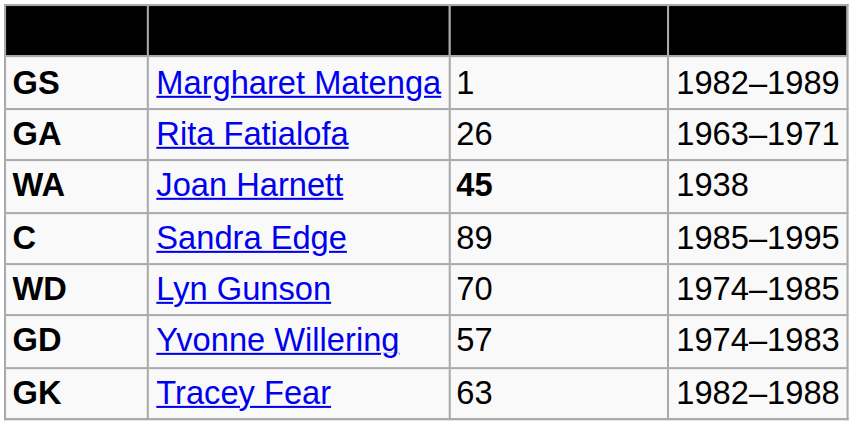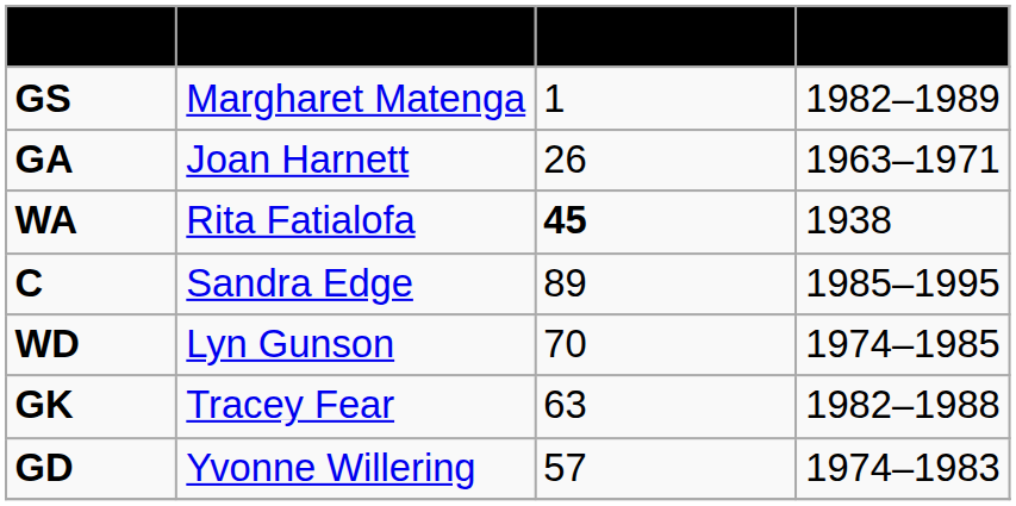 <table class="wikitable collapsible" border="1">
 <tr>
 <th style="background:black;"><span>Position</span></th>
 <th style="background:black;"><span>Player</span></th>
 <th style="background:black;"><span>Appearances</span></th>
 <th style="background:black;"><span>Years</span></th>
 </tr>
 <tr>
 <td><strong>GS</strong></td>
 <td><a href='#'>Margharet Matenga</a></td>
 <td>1</td>
 <td>1982–1989</td>
 </tr>
 <tr>
 <td><strong>GA</strong></td>
-<td><a href='#'>Rita Fatialofa</a></td>
+<td><a href='#'>Joan Harnett</a></td>
 <td>26</td>
 <td>1963–1971</td>
 </tr>
 <tr>
 <td><strong>WA</strong></td>
-<td><a href='#'>Joan Harnett</a></td>
+<td><a href='#'>Rita Fatialofa</a></td>
 <td><strong>45</strong></td>
 <td>1938</td>
 </tr>
 <tr>
 <td><strong>C</strong></td>
 <td><a href='#'>Sandra Edge</a></td>
 <td>89</td>
 <td>1985–1995</td>
 </tr>
 <tr>
 <td><strong>WD</strong></td>
 <td><a href='#'>Lyn Gunson</a></td>
 <td>70</td>
 <td>1974–1985</td>
 </tr>
 <tr>
+<td><strong>GK</strong></td>
+<td><a href='#'>Tracey Fear</a></td>
+<td>63</td>
+<td>1982–1988</td>
+</tr>
+<tr>
 <td><strong>GD</strong></td>
 <td><a href='#'>Yvonne Willering</a></td>
 <td>57</td>
 <td>1974–1983</td>
 </tr>
 <tr>
-<td><strong>GK</strong></td>
-<td><a href='#'>Tracey Fear</a></td>
-<td>63</td>
-<td>1982–1988</td>
-</tr>
-<tr>
 </tr>
 </table>
